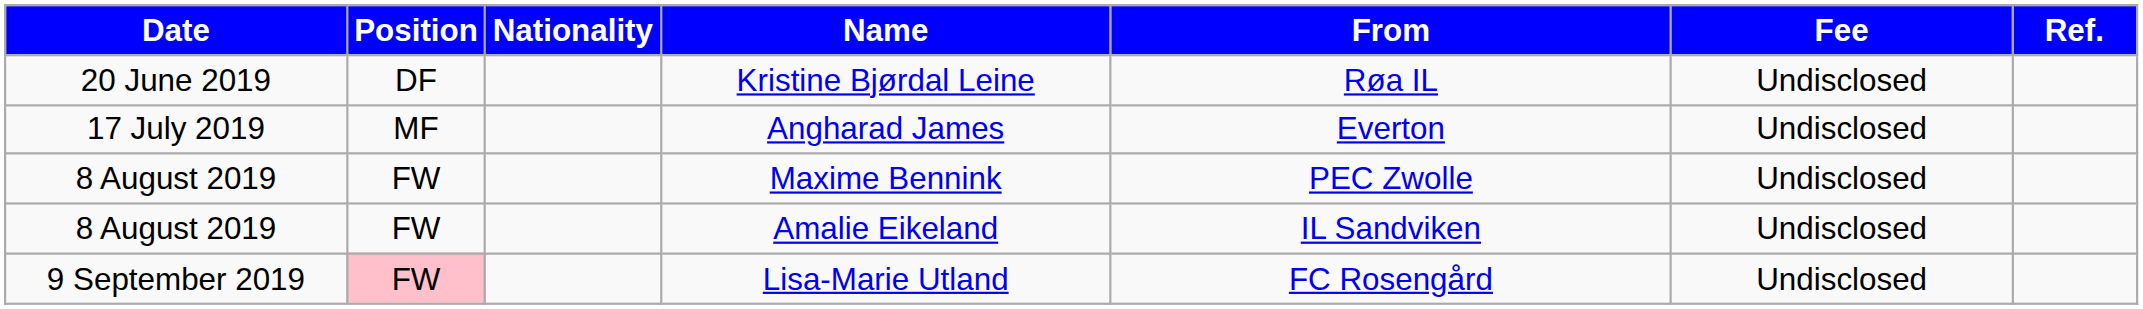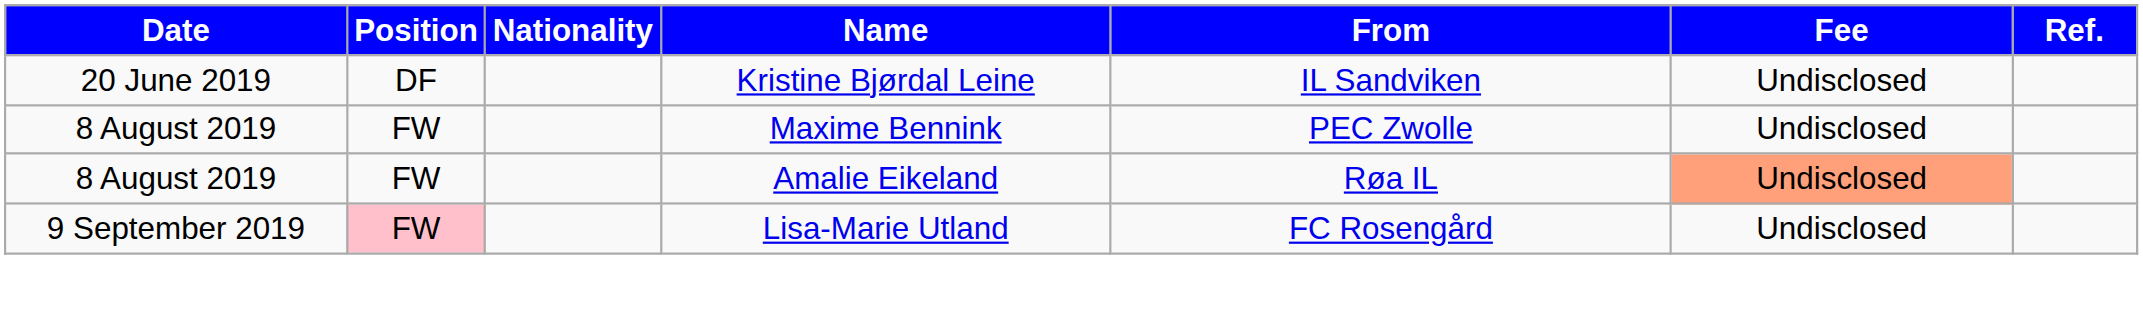 <table class="wikitable" style="text-align:center; font-size:90%; ">
 <tr>
 <th style="background:#00f; color:white; width:150px;">Date</th>
 <th style="background:#00f; color:white; width:50px;">Position</th>
 <th style="background:#00f; color:white; width:50px;">Nationality</th>
 <th style="background:#00f; color:white; width:200px;">Name</th>
 <th style="background:#00f; color:white; width:250px;">From</th>
 <th style="background:#00f; color:white; width:150px;">Fee</th>
 <th style="background:#00f; color:white; width:50px;">Ref.</th>
 </tr>
 <tr>
 <td>20 June 2019</td>
 <td>DF</td>
 <td></td>
 <td><a href='#'>Kristine Bjørdal Leine</a></td>
-<td><a href='#'>Røa IL</a></td>
-<td>Undisclosed</td>
-<td></td>
-</tr>
-<tr>
-<td>17 July 2019</td>
-<td>MF</td>
-<td></td>
-<td><a href='#'>Angharad James</a></td>
-<td><a href='#'>Everton</a></td>
+<td><a href='#'>IL Sandviken</a></td>
 <td>Undisclosed</td>
 <td></td>
 </tr>
 <tr>
 <td>8 August 2019</td>
 <td>FW</td>
 <td></td>
 <td><a href='#'>Maxime Bennink</a></td>
 <td><a href='#'>PEC Zwolle</a></td>
 <td>Undisclosed</td>
 <td></td>
 </tr>
 <tr>
 <td>8 August 2019</td>
 <td>FW</td>
 <td></td>
 <td><a href='#'>Amalie Eikeland</a></td>
-<td><a href='#'>IL Sandviken</a></td>
-<td>Undisclosed</td>
+<td><a href='#'>Røa IL</a></td>
+<td style="background: lightsalmon;">Undisclosed</td>
 <td></td>
 </tr>
 <tr>
 <td>9 September 2019</td>
 <td style="background: pink;">FW</td>
 <td></td>
 <td><a href='#'>Lisa-Marie Utland</a></td>
 <td><a href='#'>FC Rosengård</a></td>
 <td>Undisclosed</td>
 <td></td>
 </tr>
 </table>
